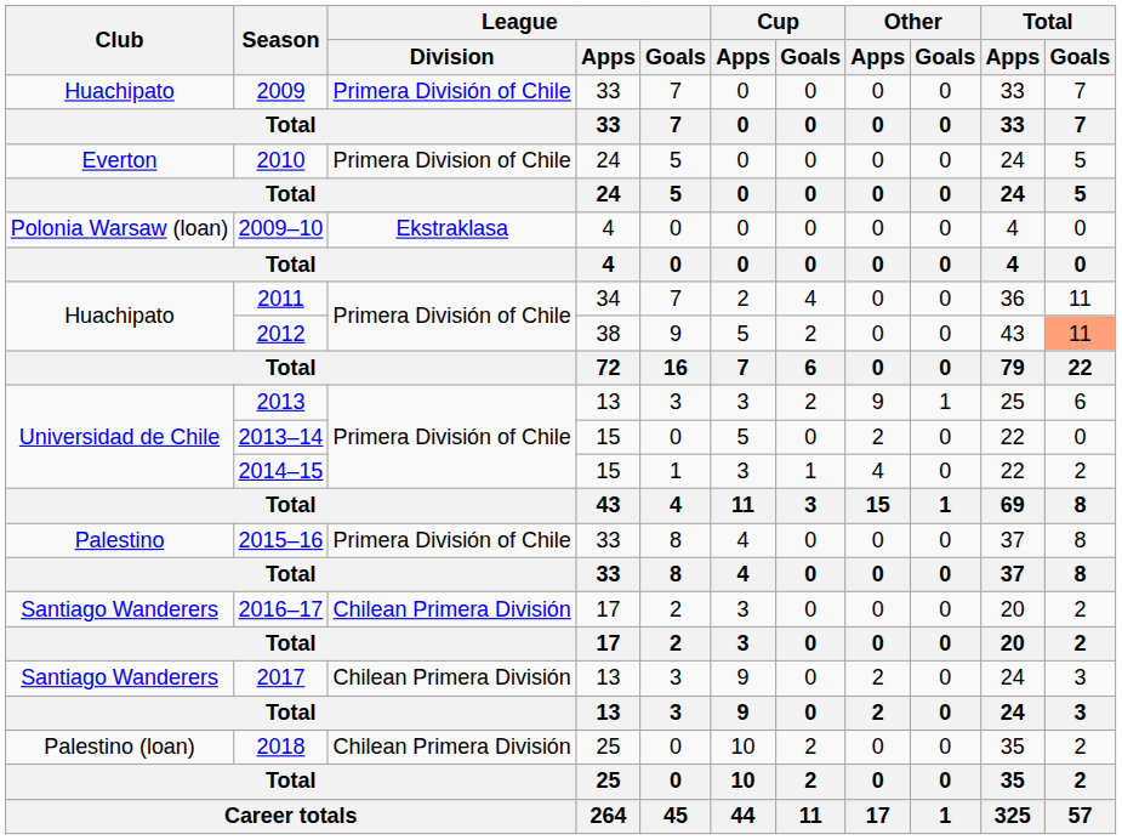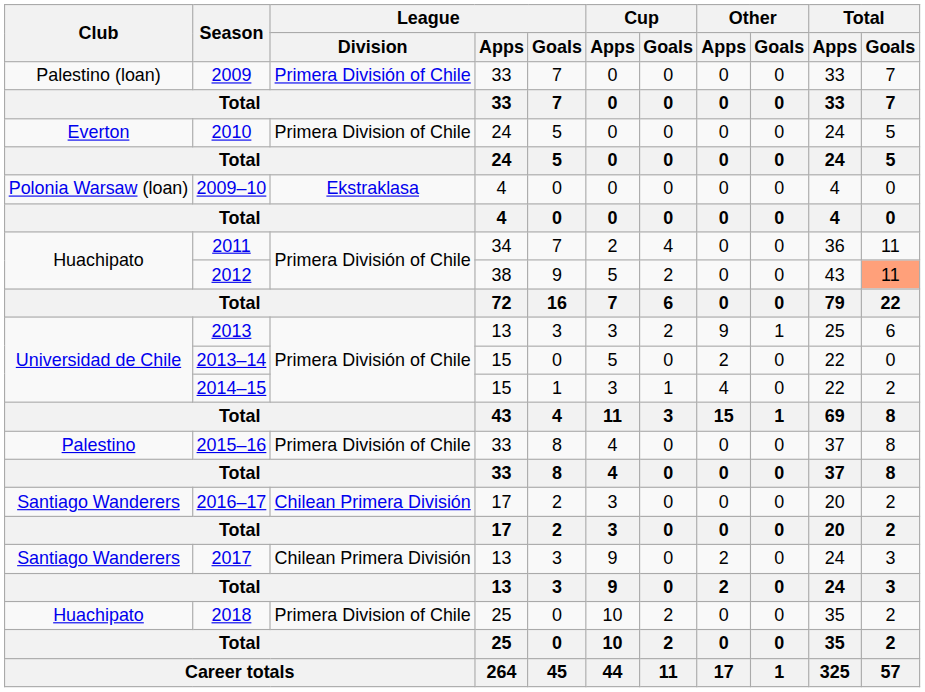 <table class="wikitable" style="text-align: center">
 <tr>
 <th rowspan=2>Club</th>
 <th rowspan=2>Season</th>
 <th colspan=3>League</th>
 <th colspan=2>Cup</th>
 <th colspan=2>Other</th>
 <th colspan=2>Total</th>
 </tr>
 <tr>
 <th>Division</th>
 <th>Apps</th>
 <th>Goals</th>
 <th>Apps</th>
 <th>Goals</th>
 <th>Apps</th>
 <th>Goals</th>
 <th>Apps</th>
 <th>Goals</th>
 </tr>
 <tr>
-<td><a href='#'>Huachipato</a></td>
+<td>Palestino (loan)</td>
 <td><a href='#'>2009</a></td>
 <td><a href='#'>Primera División of Chile</a></td>
 <td>33</td>
 <td>7</td>
 <td>0</td>
 <td>0</td>
 <td>0</td>
 <td>0</td>
 <td>33</td>
 <td>7</td>
 </tr>
 <tr>
 <th colspan=3>Total</th>
 <th>33</th>
 <th>7</th>
 <th>0</th>
 <th>0</th>
 <th>0</th>
 <th>0</th>
 <th>33</th>
 <th>7</th>
 </tr>
 <tr>
 <td><a href='#'>Everton</a></td>
 <td><a href='#'>2010</a></td>
 <td>Primera Division of Chile</td>
 <td>24</td>
 <td>5</td>
 <td>0</td>
 <td>0</td>
 <td>0</td>
 <td>0</td>
 <td>24</td>
 <td>5</td>
 </tr>
 <tr>
 <th colspan=3>Total</th>
 <th>24</th>
 <th>5</th>
 <th>0</th>
 <th>0</th>
 <th>0</th>
 <th>0</th>
 <th>24</th>
 <th>5</th>
 </tr>
 <tr>
 <td><a href='#'>Polonia Warsaw</a> (loan)</td>
 <td><a href='#'>2009–10</a></td>
 <td><a href='#'>Ekstraklasa</a></td>
 <td>4</td>
 <td>0</td>
 <td>0</td>
 <td>0</td>
 <td>0</td>
 <td>0</td>
 <td>4</td>
 <td>0</td>
 </tr>
 <tr>
 <th colspan=3>Total</th>
 <th>4</th>
 <th>0</th>
 <th>0</th>
 <th>0</th>
 <th>0</th>
 <th>0</th>
 <th>4</th>
 <th>0</th>
 </tr>
 <tr>
 <td rowspan=2>Huachipato</td>
 <td><a href='#'>2011</a></td>
 <td rowspan=2>Primera División of Chile</td>
 <td>34</td>
 <td>7</td>
 <td>2</td>
 <td>4</td>
 <td>0</td>
 <td>0</td>
 <td>36</td>
 <td>11</td>
 </tr>
 <tr>
 <td><a href='#'>2012</a></td>
 <td>38</td>
 <td>9</td>
 <td>5</td>
 <td>2</td>
 <td>0</td>
 <td>0</td>
 <td>43</td>
 <td style="background: lightsalmon;">11</td>
 </tr>
 <tr>
 <th colspan=3>Total</th>
 <th>72</th>
 <th>16</th>
 <th>7</th>
 <th>6</th>
 <th>0</th>
 <th>0</th>
 <th>79</th>
 <th>22</th>
 </tr>
 <tr>
 <td rowspan=3><a href='#'>Universidad de Chile</a></td>
 <td><a href='#'>2013</a></td>
 <td rowspan=3>Primera División of Chile</td>
 <td>13</td>
 <td>3</td>
 <td>3</td>
 <td>2</td>
 <td>9</td>
 <td>1</td>
 <td>25</td>
 <td>6</td>
 </tr>
 <tr>
 <td><a href='#'>2013–14</a></td>
 <td>15</td>
 <td>0</td>
 <td>5</td>
 <td>0</td>
 <td>2</td>
 <td>0</td>
 <td>22</td>
 <td>0</td>
 </tr>
 <tr>
 <td><a href='#'>2014–15</a></td>
 <td>15</td>
 <td>1</td>
 <td>3</td>
 <td>1</td>
 <td>4</td>
 <td>0</td>
 <td>22</td>
 <td>2</td>
 </tr>
 <tr>
 <th colspan=3>Total</th>
 <th>43</th>
 <th>4</th>
 <th>11</th>
 <th>3</th>
 <th>15</th>
 <th>1</th>
 <th>69</th>
 <th>8</th>
 </tr>
 <tr>
 <td><a href='#'>Palestino</a></td>
 <td><a href='#'>2015–16</a></td>
 <td>Primera División of Chile</td>
 <td>33</td>
 <td>8</td>
 <td>4</td>
 <td>0</td>
 <td>0</td>
 <td>0</td>
 <td>37</td>
 <td>8</td>
 </tr>
 <tr>
 <th colspan=3>Total</th>
 <th>33</th>
 <th>8</th>
 <th>4</th>
 <th>0</th>
 <th>0</th>
 <th>0</th>
 <th>37</th>
 <th>8</th>
 </tr>
 <tr>
 <td><a href='#'>Santiago Wanderers</a></td>
 <td><a href='#'>2016–17</a></td>
 <td><a href='#'>Chilean Primera División</a></td>
 <td>17</td>
 <td>2</td>
 <td>3</td>
 <td>0</td>
 <td>0</td>
 <td>0</td>
 <td>20</td>
 <td>2</td>
 </tr>
 <tr>
 <th colspan=3>Total</th>
 <th>17</th>
 <th>2</th>
 <th>3</th>
 <th>0</th>
 <th>0</th>
 <th>0</th>
 <th>20</th>
 <th>2</th>
 </tr>
 <tr>
 <td><a href='#'>Santiago Wanderers</a></td>
 <td><a href='#'>2017</a></td>
 <td>Chilean Primera División</td>
 <td>13</td>
 <td>3</td>
 <td>9</td>
 <td>0</td>
 <td>2</td>
 <td>0</td>
 <td>24</td>
 <td>3</td>
 </tr>
 <tr>
 <th colspan=3>Total</th>
 <th>13</th>
 <th>3</th>
 <th>9</th>
 <th>0</th>
 <th>2</th>
 <th>0</th>
 <th>24</th>
 <th>3</th>
 </tr>
 <tr>
-<td>Palestino (loan)</td>
+<td><a href='#'>Huachipato</a></td>
 <td><a href='#'>2018</a></td>
-<td>Chilean Primera División</td>
+<td>Primera Division of Chile</td>
 <td>25</td>
 <td>0</td>
 <td>10</td>
 <td>2</td>
 <td>0</td>
 <td>0</td>
 <td>35</td>
 <td>2</td>
 </tr>
 <tr>
 <th colspan=3>Total</th>
 <th>25</th>
 <th>0</th>
 <th>10</th>
 <th>2</th>
 <th>0</th>
 <th>0</th>
 <th>35</th>
 <th>2</th>
 </tr>
 <tr>
 <th colspan=3>Career totals</th>
 <th>264</th>
 <th>45</th>
 <th>44</th>
 <th>11</th>
 <th>17</th>
 <th>1</th>
 <th>325</th>
 <th>57</th>
 </tr>
 </table>
